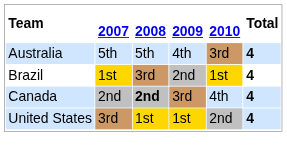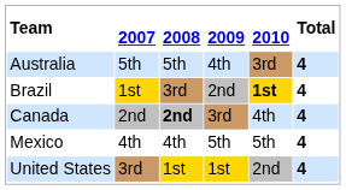 <table border="0" cellspacing="1" cellpadding="3" style="border: 1px solid #aaaaaa;">
 <tr bgcolor=>
 <td><strong>Team</strong></td>
 <td><strong><br><a href='#'>2007</a></strong></td>
 <td><strong><br><a href='#'>2008</a></strong></td>
 <td><strong><br><a href='#'>2009</a></strong></td>
 <td><strong><br><a href='#'>2010</a></strong></td>
 <td><strong>Total</strong></td>
 </tr>
 <tr bgcolor=#D0E6FF>
 <td> Australia</td>
 <td>5th</td>
 <td>5th</td>
 <td>4th</td>
 <td bgcolor=#cc9966>3rd</td>
 <td><strong>4</strong></td>
 </tr>
 <tr bgcolor=#FFFFFF>
 <td> Brazil</td>
 <td bgcolor=gold>1st</td>
 <td bgcolor=#cc9966>3rd</td>
 <td bgcolor=silver>2nd</td>
-<td bgcolor=gold>1st</td>
+<td bgcolor=gold><strong>1st</strong></td>
 <td><strong>4</strong></td>
 </tr>
 <tr bgcolor=#D0E6FF>
 <td> Canada</td>
 <td bgcolor=silver>2nd</td>
 <td bgcolor=silver><strong>2nd</strong></td>
 <td bgcolor=#cc9966>3rd</td>
 <td>4th</td>
+<td><strong>4</strong></td>
+</tr>
+<tr bgcolor=#FFFFFF>
+<td> Mexico</td>
+<td>4th</td>
+<td>4th</td>
+<td>5th</td>
+<td>5th</td>
 <td><strong>4</strong></td>
 </tr>
 <tr bgcolor=#D0E6FF>
 <td> United States</td>
 <td bgcolor=#cc9966>3rd</td>
 <td bgcolor=gold>1st</td>
 <td bgcolor=gold>1st</td>
 <td bgcolor=silver>2nd</td>
 <td><strong>4</strong></td>
 </tr>
 <tr bgcolor=#FFFFFF>
 </tr>
 </table>
